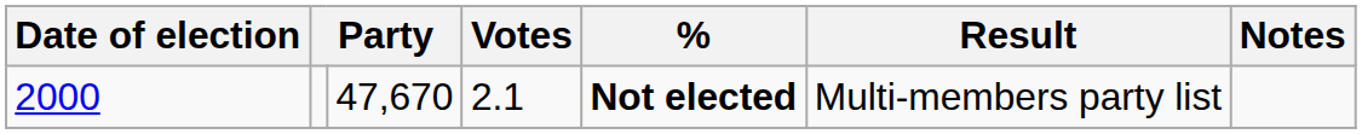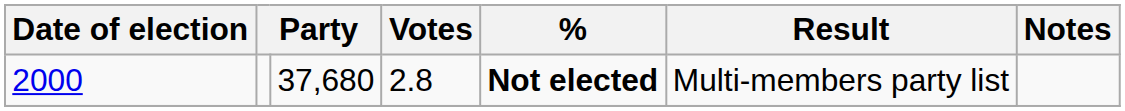 <table class="wikitable">
 <tr>
 <th>Date of election</th>
 <th colspan=2>Party</th>
 <th>Votes</th>
 <th>%</th>
 <th>Result</th>
 <th>Notes</th>
 </tr>
 <tr>
 <td><a href='#'>2000</a></td>
 <td></td>
-<td>47,670</td>
-<td>2.1</td>
+<td>37,680</td>
+<td>2.8</td>
 <td><strong>Not elected</strong></td>
 <td>Multi-members party list</td>
 </tr>
 <tr>
 </tr>
 </table>
